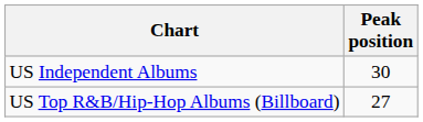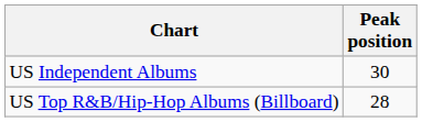 <table class="wikitable">
 <tr>
 <th>Chart</th>
 <th>Peak<br>position</th>
 </tr>
 <tr>
 <td>US <a href='#'>Independent Albums</a></td>
 <td style="text-align:center;">30</td>
 </tr>
 <tr>
 <td>US <a href='#'>Top R&B/Hip-Hop Albums</a> (<a href='#'>Billboard</a>)</td>
-<td style="text-align:center;">27</td>
+<td style="text-align:center;">28</td>
 </tr>
 </table>
